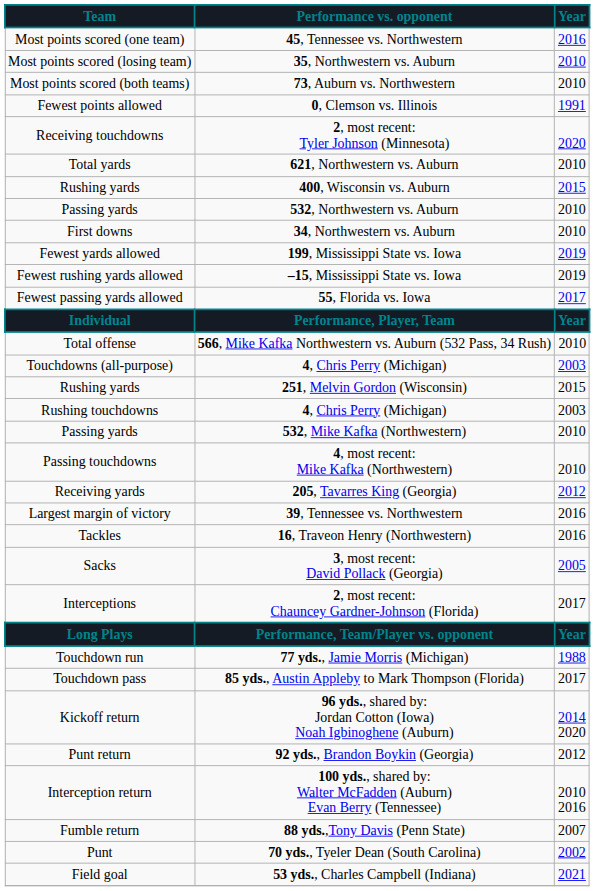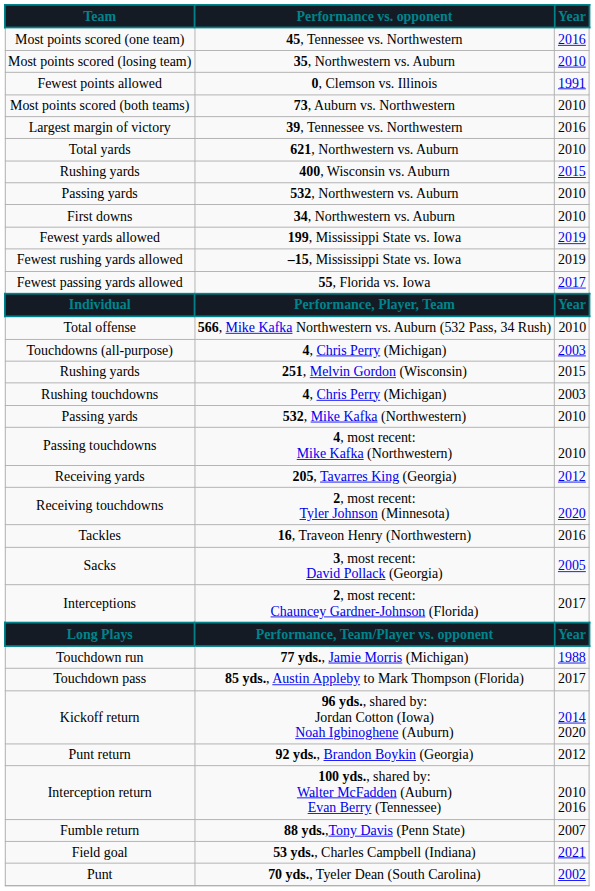 <table class="wikitable" style="text-align:center">
 <tr>
 <th style="background:#141b25; color:#00848b; border: 2px solid #00848b;">Team</th>
 <th style="background:#141b25; color:#00848b; border: 2px solid #00848b;">Performance vs. opponent</th>
 <th style="background:#141b25; color:#00848b; border: 2px solid #00848b;">Year</th>
 </tr>
 <tr>
 <td>Most points scored (one team)</td>
 <td><strong>45</strong>, Tennessee vs. Northwestern</td>
 <td><a href='#'>2016</a></td>
 </tr>
 <tr>
 <td>Most points scored (losing team)</td>
 <td><strong>35</strong>, Northwestern vs. Auburn</td>
 <td><a href='#'>2010</a></td>
 </tr>
 <tr>
+<td>Fewest points allowed</td>
+<td><strong>0</strong>, Clemson vs. Illinois</td>
+<td><a href='#'>1991</a></td>
+</tr>
+<tr>
 <td>Most points scored (both teams)</td>
 <td><strong>73</strong>, Auburn vs. Northwestern</td>
 <td>2010</td>
 </tr>
 <tr>
-<td>Fewest points allowed</td>
-<td><strong>0</strong>, Clemson vs. Illinois</td>
-<td><a href='#'>1991</a></td>
-</tr>
-<tr>
-<td>Receiving touchdowns</td>
-<td><strong>2</strong>, most recent:<br><a href='#'>Tyler Johnson</a> (Minnesota)</td>
-<td><br><a href='#'>2020</a></td>
+<td>Largest margin of victory</td>
+<td><strong>39</strong>, Tennessee vs. Northwestern</td>
+<td>2016</td>
 </tr>
 <tr>
 <td>Total yards</td>
 <td><strong>621</strong>, Northwestern vs. Auburn</td>
 <td>2010</td>
 </tr>
 <tr>
 <td>Rushing yards</td>
 <td><strong>400</strong>, Wisconsin vs. Auburn</td>
 <td><a href='#'>2015</a></td>
 </tr>
 <tr>
 <td>Passing yards</td>
 <td><strong>532</strong>, Northwestern vs. Auburn</td>
 <td>2010</td>
 </tr>
 <tr>
 <td>First downs</td>
 <td><strong>34</strong>, Northwestern vs. Auburn</td>
 <td>2010</td>
 </tr>
 <tr>
 <td>Fewest yards allowed</td>
 <td><strong>199</strong>, Mississippi State vs. Iowa</td>
 <td><a href='#'>2019</a></td>
 </tr>
 <tr>
 <td>Fewest rushing yards allowed</td>
 <td><strong>–15</strong>, Mississippi State vs. Iowa</td>
 <td>2019</td>
 </tr>
 <tr>
 <td>Fewest passing yards allowed</td>
 <td><strong>55</strong>, Florida vs. Iowa</td>
 <td><a href='#'>2017</a></td>
 </tr>
 <tr>
 <th style="background:#141b25; color:#00848b; border: 2px solid #00848b;">Individual</th>
 <th style="background:#141b25; color:#00848b; border: 2px solid #00848b;">Performance, Player, Team</th>
 <th style="background:#141b25; color:#00848b; border: 2px solid #00848b;">Year</th>
 </tr>
 <tr>
 <td>Total offense</td>
 <td><strong>566</strong>, <a href='#'>Mike Kafka</a> Northwestern vs. Auburn (532 Pass, 34 Rush)</td>
 <td align=right>2010</td>
 </tr>
 <tr>
 <td>Touchdowns (all-purpose)</td>
 <td><strong>4</strong>, <a href='#'>Chris Perry</a> (Michigan)</td>
 <td><a href='#'>2003</a></td>
 </tr>
 <tr>
 <td>Rushing yards</td>
 <td><strong>251</strong>, <a href='#'>Melvin Gordon</a> (Wisconsin)</td>
 <td>2015</td>
 </tr>
 <tr>
 <td>Rushing touchdowns</td>
 <td><strong>4</strong>, <a href='#'>Chris Perry</a> (Michigan)</td>
 <td>2003</td>
 </tr>
 <tr>
 <td>Passing yards</td>
 <td><strong>532</strong>, <a href='#'>Mike Kafka</a> (Northwestern)</td>
 <td>2010</td>
 </tr>
 <tr>
 <td>Passing touchdowns</td>
 <td><strong>4</strong>, most recent:<br><a href='#'>Mike Kafka</a> (Northwestern)</td>
 <td><br>2010</td>
 </tr>
 <tr>
 <td>Receiving yards</td>
 <td><strong>205</strong>, <a href='#'>Tavarres King</a> (Georgia)</td>
 <td><a href='#'>2012</a></td>
 </tr>
 <tr>
-<td>Largest margin of victory</td>
-<td><strong>39</strong>, Tennessee vs. Northwestern</td>
-<td>2016</td>
+<td>Receiving touchdowns</td>
+<td><strong>2</strong>, most recent:<br><a href='#'>Tyler Johnson</a> (Minnesota)</td>
+<td><br><a href='#'>2020</a></td>
 </tr>
 <tr>
 <td>Tackles</td>
 <td><strong>16</strong>, Traveon Henry (Northwestern)</td>
 <td>2016</td>
 </tr>
 <tr>
 <td>Sacks</td>
 <td><strong>3</strong>, most recent:<br><a href='#'>David Pollack</a> (Georgia)</td>
 <td><a href='#'>2005</a></td>
 </tr>
 <tr>
 <td>Interceptions</td>
 <td><strong>2</strong>, most recent:<br><a href='#'>Chauncey Gardner-Johnson</a> (Florida)</td>
 <td>2017</td>
 </tr>
 <tr>
 <th style="background:#141b25; color:#00848b; border: 2px solid #00848b;">Long Plays</th>
 <th style="background:#141b25; color:#00848b; border: 2px solid #00848b;">Performance, Team/Player vs. opponent</th>
 <th style="background:#141b25; color:#00848b; border: 2px solid #00848b;">Year</th>
 </tr>
 <tr>
 <td>Touchdown run</td>
 <td><strong>77 yds.</strong>, <a href='#'>Jamie Morris</a> (Michigan)</td>
 <td><a href='#'>1988</a></td>
 </tr>
 <tr>
 <td>Touchdown pass</td>
 <td><strong>85 yds.</strong>, <a href='#'>Austin Appleby</a> to Mark Thompson (Florida)</td>
 <td>2017</td>
 </tr>
 <tr>
 <td>Kickoff return</td>
 <td><strong>96 yds.</strong>, shared by:<br>Jordan Cotton (Iowa)<br><a href='#'>Noah Igbinoghene</a> (Auburn)</td>
 <td><br><a href='#'>2014</a><br>2020</td>
 </tr>
 <tr>
 <td>Punt return</td>
 <td><strong>92 yds.</strong>, <a href='#'>Brandon Boykin</a> (Georgia)</td>
 <td>2012</td>
 </tr>
 <tr>
 <td>Interception return</td>
 <td><strong>100 yds.</strong>, shared by:<br><a href='#'>Walter McFadden</a> (Auburn) <br><a href='#'>Evan Berry</a> (Tennessee)</td>
 <td><br>2010<br>2016</td>
 </tr>
 <tr>
 <td>Fumble return</td>
 <td><strong>88 yds.</strong>,<a href='#'>Tony Davis</a> (Penn State)</td>
 <td>2007</td>
 </tr>
 <tr>
+<td>Field goal</td>
+<td><strong>53 yds.</strong>, Charles Campbell (Indiana)</td>
+<td><a href='#'>2021</a></td>
+</tr>
+<tr>
 <td>Punt</td>
 <td><strong>70 yds.</strong>, Tyeler Dean (South Carolina)</td>
 <td><a href='#'>2002</a></td>
 </tr>
 <tr>
-<td>Field goal</td>
-<td><strong>53 yds.</strong>, Charles Campbell (Indiana)</td>
-<td><a href='#'>2021</a></td>
-</tr>
-<tr>
 </tr>
 </table>
